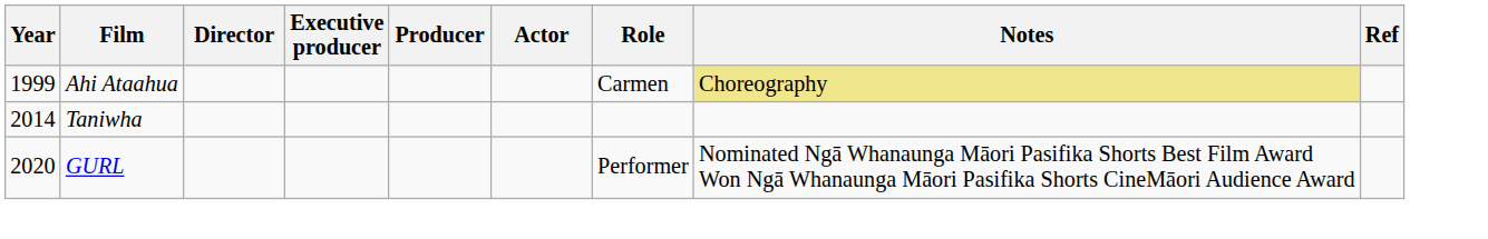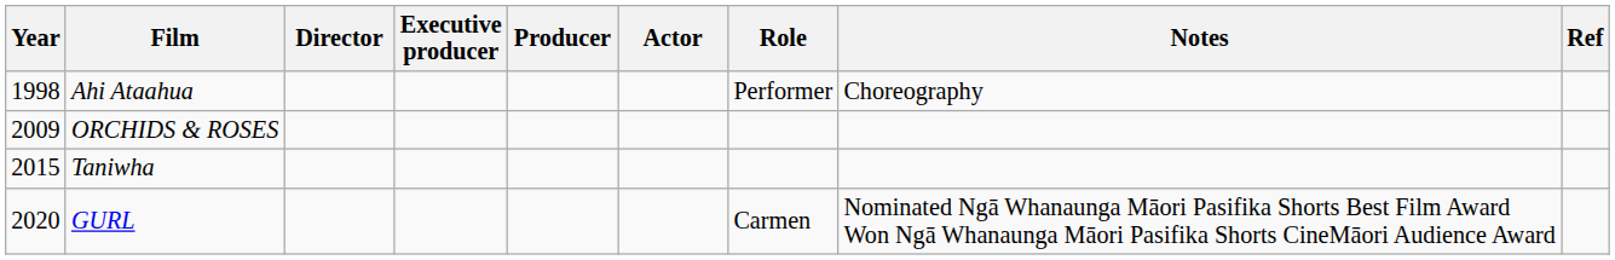 <table class="wikitable">
 <tr>
 <th>Year</th>
 <th>Film</th>
 <th width="65">Director</th>
 <th width="65">Executive producer</th>
 <th width="65">Producer</th>
 <th width="65">Actor</th>
 <th>Role</th>
 <th>Notes</th>
 <th>Ref</th>
 </tr>
 <tr>
-<td>1999</td>
+<td>1998</td>
 <td><em>Ahi Ataahua </em></td>
 <td></td>
 <td></td>
 <td></td>
 <td></td>
-<td>Carmen</td>
-<td style="background: khaki;">Choreography</td>
+<td>Performer</td>
+<td>Choreography</td>
 <td></td>
 </tr>
 <tr>
-<td>2014</td>
+<td>2009</td>
+<td><em>ORCHIDS & ROSES </em></td>
+<td></td>
+<td></td>
+<td></td>
+<td></td>
+<td></td>
+<td></td>
+<td></td>
+</tr>
+<tr>
+<td>2015</td>
 <td><em>Taniwha</em></td>
 <td></td>
 <td></td>
 <td></td>
 <td></td>
 <td></td>
 <td></td>
 <td></td>
 </tr>
 <tr>
 <td>2020</td>
 <td><em><a href='#'>GURL</a> </em></td>
 <td></td>
 <td></td>
 <td></td>
 <td></td>
-<td>Performer</td>
+<td>Carmen</td>
 <td>Nominated Ngā Whanaunga Māori Pasifika Shorts Best Film Award<br>Won Ngā Whanaunga Māori Pasifika Shorts CineMāori Audience Award</td>
 <td></td>
 </tr>
 </table>
